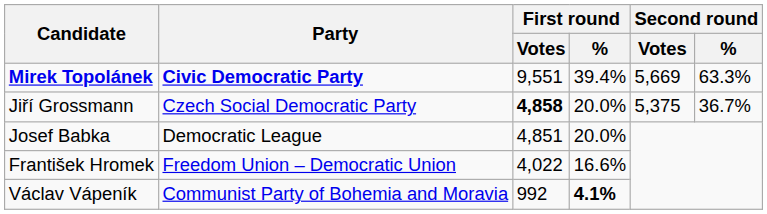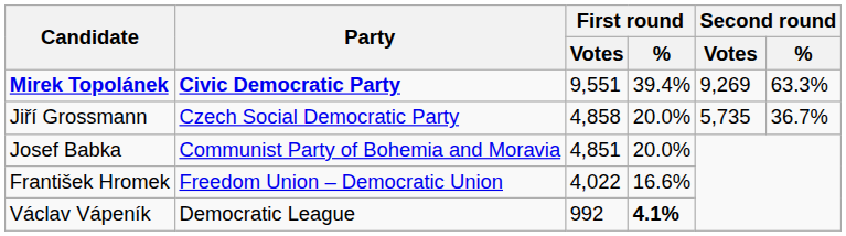 <table class=wikitable>
 <tr>
 <th rowspan=2>Candidate</th>
 <th rowspan=2>Party</th>
 <th colspan=2>First round</th>
 <th colspan=2>Second round</th>
 </tr>
 <tr>
 <th>Votes</th>
 <th>%</th>
 <th>Votes</th>
 <th>%</th>
 </tr>
 <tr>
 <td><strong><a href='#'>Mirek Topolánek</a></strong></td>
 <td><strong><a href='#'>Civic Democratic Party</a></strong></td>
 <td>9,551</td>
 <td>39.4%</td>
-<td>5,669</td>
+<td>9,269</td>
 <td>63.3%</td>
 </tr>
 <tr>
 <td>Jiří Grossmann</td>
 <td><a href='#'>Czech Social Democratic Party</a></td>
-<td><strong>4,858</strong></td>
+<td>4,858</td>
 <td>20.0%</td>
-<td>5,375</td>
+<td>5,735</td>
 <td>36.7%</td>
 </tr>
 <tr>
 <td>Josef Babka</td>
-<td>Democratic League</td>
+<td><a href='#'>Communist Party of Bohemia and Moravia</a></td>
 <td>4,851</td>
 <td>20.0%</td>
 <td colspan=2 rowspan=8></td>
 </tr>
 <tr>
 <td>František Hromek</td>
 <td><a href='#'>Freedom Union – Democratic Union</a></td>
 <td>4,022</td>
 <td>16.6%</td>
 </tr>
 <tr>
 <td>Václav Vápeník</td>
-<td><a href='#'>Communist Party of Bohemia and Moravia</a></td>
+<td>Democratic League</td>
 <td>992</td>
 <td><strong>4.1%</strong></td>
 </tr>
 </table>
